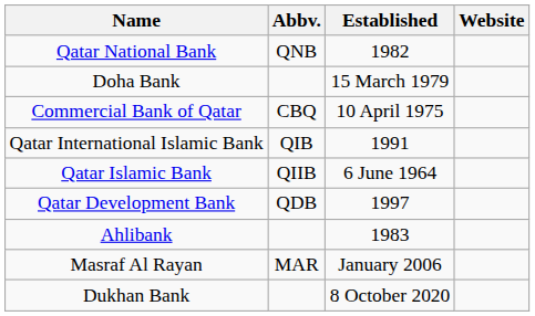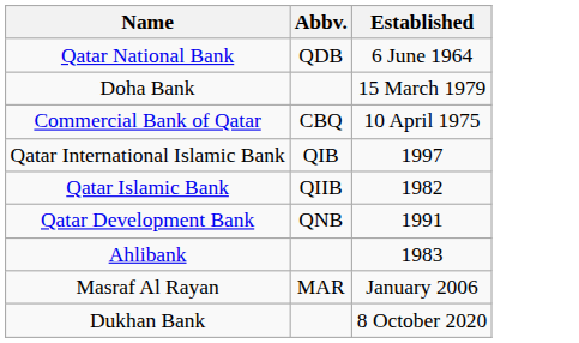 <table class="wikitable sortable" style="text-align:center">
 <tr>
 <th>Name</th>
 <th>Abbv.</th>
 <th>Established</th>
-<th>Website</th>
 </tr>
 <tr>
 <td><a href='#'>Qatar National Bank</a></td>
-<td>QNB</td>
-<td>1982</td>
-<td></td>
+<td>QDB</td>
+<td>6 June 1964</td>
 </tr>
 <tr>
 <td>Doha Bank</td>
 <td></td>
 <td>15 March 1979</td>
-<td></td>
 </tr>
 <tr>
 <td><a href='#'>Commercial Bank of Qatar</a></td>
 <td>CBQ</td>
 <td>10 April 1975</td>
-<td></td>
 </tr>
 <tr>
 <td>Qatar International Islamic Bank</td>
 <td>QIB</td>
-<td>1991</td>
-<td></td>
+<td>1997</td>
 </tr>
 <tr>
 <td><a href='#'>Qatar Islamic Bank</a></td>
 <td>QIIB</td>
-<td>6 June 1964</td>
-<td></td>
+<td>1982</td>
 </tr>
 <tr>
 <td><a href='#'>Qatar Development Bank</a></td>
-<td>QDB</td>
-<td>1997</td>
-<td></td>
+<td>QNB</td>
+<td>1991</td>
 </tr>
 <tr>
 <td><a href='#'>Ahlibank</a></td>
 <td></td>
 <td>1983</td>
-<td></td>
 </tr>
 <tr>
 <td>Masraf Al Rayan</td>
 <td>MAR</td>
 <td>January 2006</td>
-<td></td>
 </tr>
 <tr>
 <td>Dukhan Bank</td>
 <td></td>
 <td>8 October 2020</td>
-<td></td>
 </tr>
 </table>
